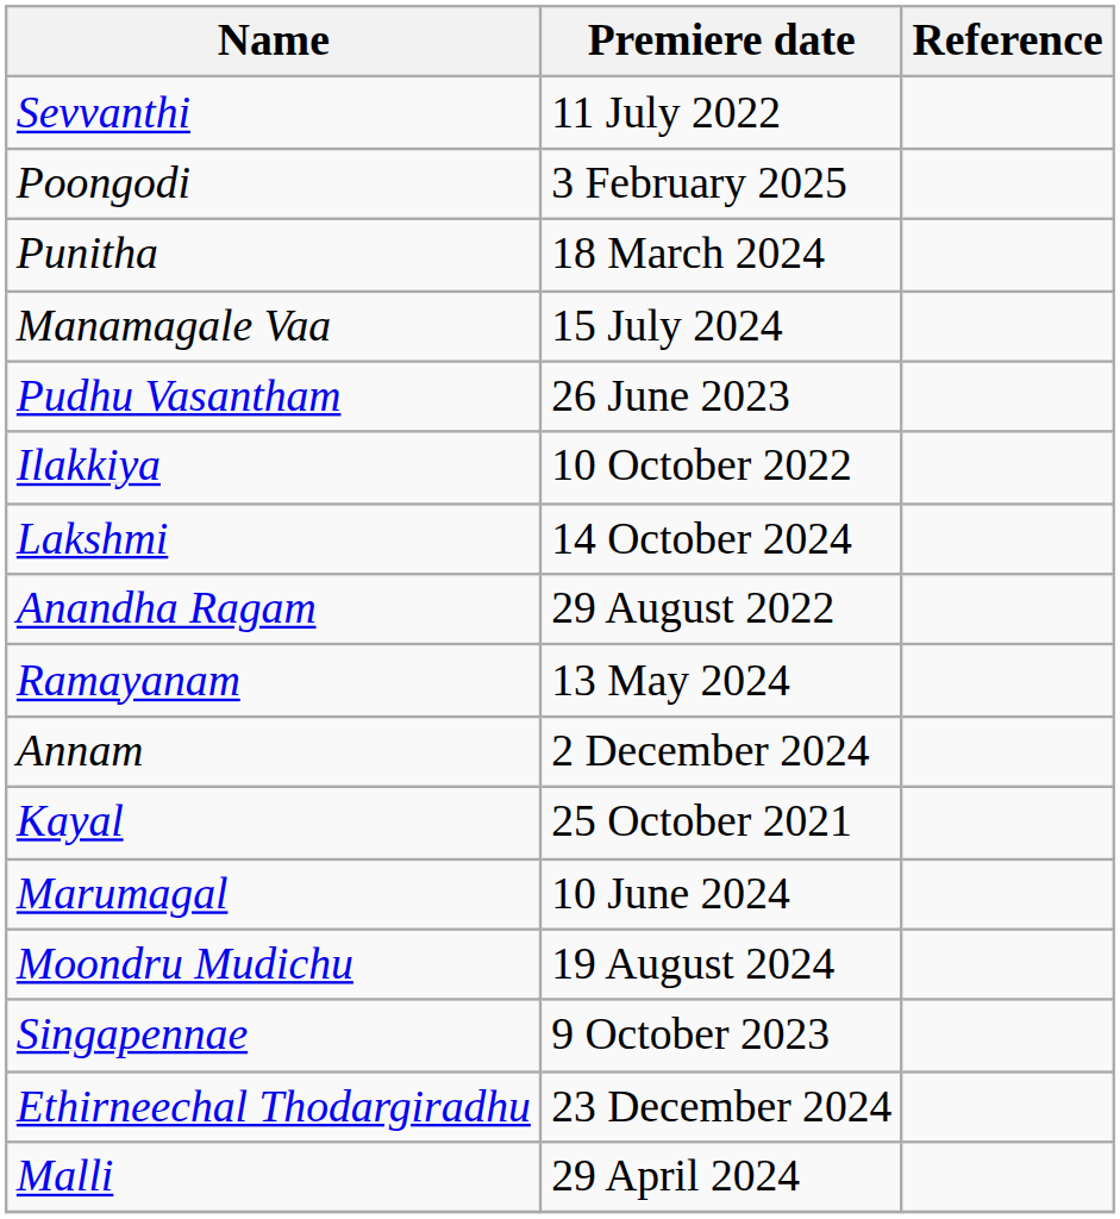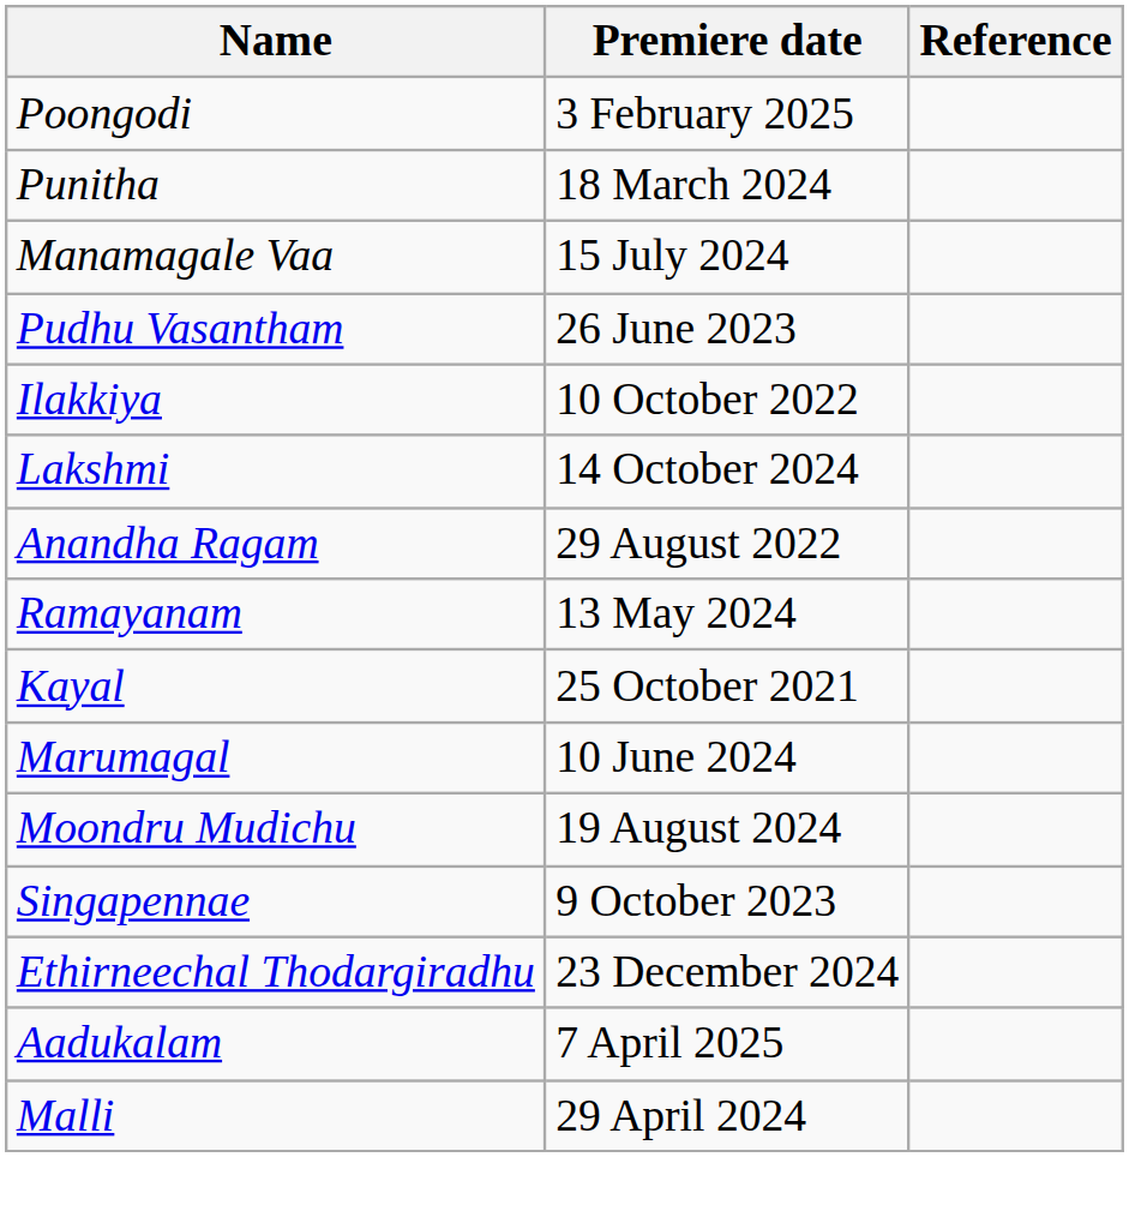 <table class="wikitable sortable">
 <tr>
 <th>Name</th>
 <th>Premiere date</th>
 <th>Reference</th>
-</tr>
-<tr>
-<td><a href='#'><em>Sevvanthi</em></a></td>
-<td>11 July 2022</td>
-<td></td>
 </tr>
 <tr>
 <td><em>Poongodi</em></td>
 <td>3 February 2025</td>
 <td></td>
 </tr>
 <tr>
 <td><em>Punitha</em></td>
 <td>18 March 2024</td>
 <td></td>
 </tr>
 <tr>
 <td><em>Manamagale Vaa</em></td>
 <td>15 July 2024</td>
 <td></td>
 </tr>
 <tr>
 <td><a href='#'><em>Pudhu Vasantham</em></a></td>
 <td>26 June 2023</td>
 <td></td>
 </tr>
 <tr>
 <td><em><a href='#'>Ilakkiya</a></em></td>
 <td>10 October 2022</td>
 <td></td>
 </tr>
 <tr>
 <td><a href='#'><em>Lakshmi</em></a></td>
 <td>14 October 2024</td>
 <td></td>
 </tr>
 <tr>
 <td><a href='#'><em>Anandha Ragam</em></a></td>
 <td>29 August 2022</td>
 <td></td>
 </tr>
 <tr>
 <td><em><a href='#'>Ramayanam</a></em></td>
 <td>13 May 2024</td>
 <td></td>
 </tr>
 <tr>
-<td><em>Annam</em></td>
-<td>2 December 2024</td>
-<td></td>
-</tr>
-<tr>
 <td><a href='#'><em>Kayal</em></a></td>
 <td>25 October 2021</td>
 <td></td>
 </tr>
 <tr>
 <td><a href='#'><em>Marumagal</em></a></td>
 <td>10 June 2024</td>
 <td></td>
 </tr>
 <tr>
 <td><a href='#'><em>Moondru Mudichu</em></a></td>
 <td>19 August 2024</td>
 <td></td>
 </tr>
 <tr>
 <td><em><a href='#'>Singapennae</a></em></td>
 <td>9 October 2023</td>
 <td></td>
 </tr>
 <tr>
 <td><em><a href='#'>Ethirneechal Thodargiradhu</a></em></td>
 <td>23 December 2024</td>
 <td></td>
 </tr>
 <tr>
+<td><em><a href='#'>Aadukalam</a></em></td>
+<td>7 April 2025</td>
+<td></td>
+</tr>
+<tr>
 <td><a href='#'><em>Malli</em></a></td>
 <td>29 April 2024</td>
 <td></td>
 </tr>
 <tr>
 </tr>
 </table>
